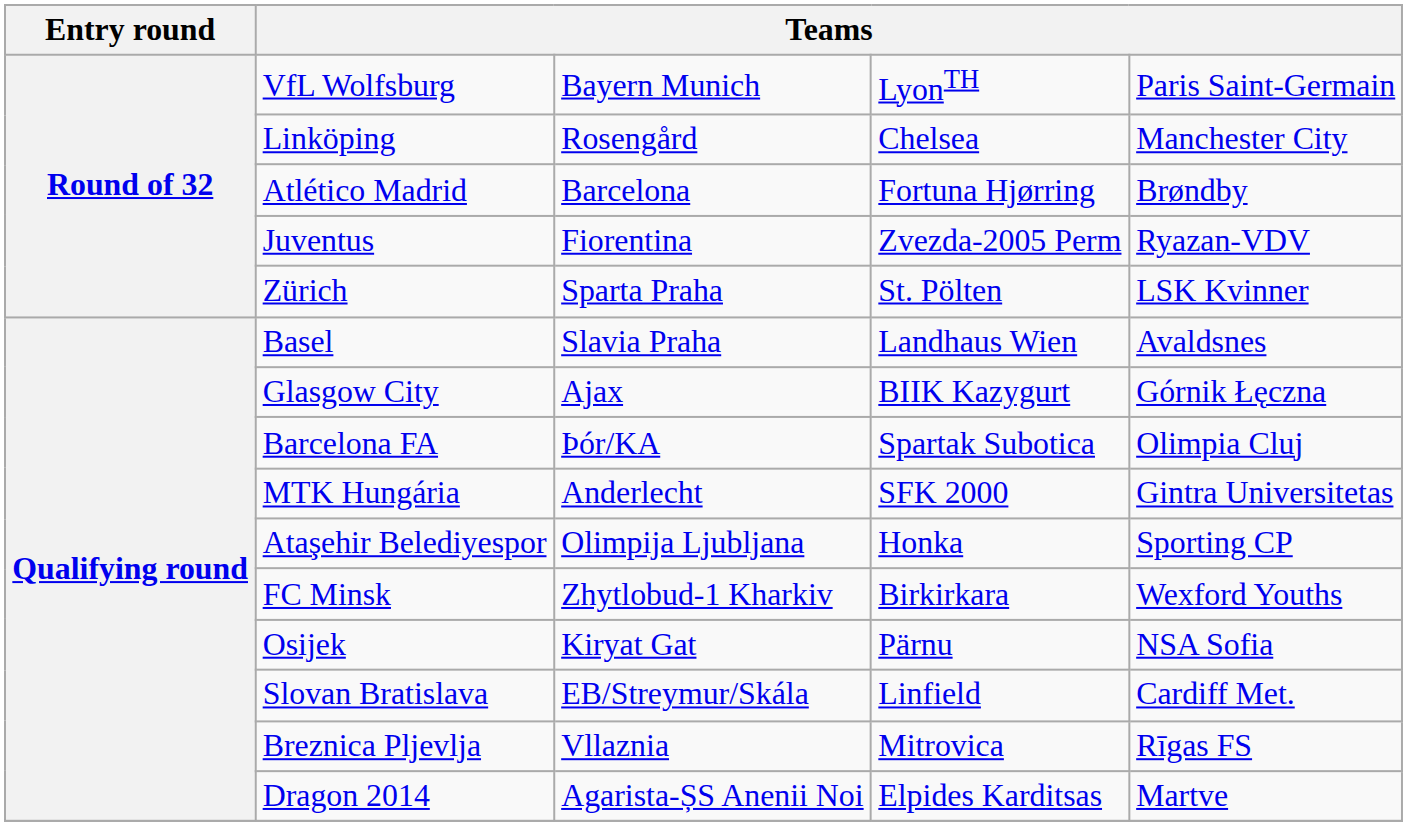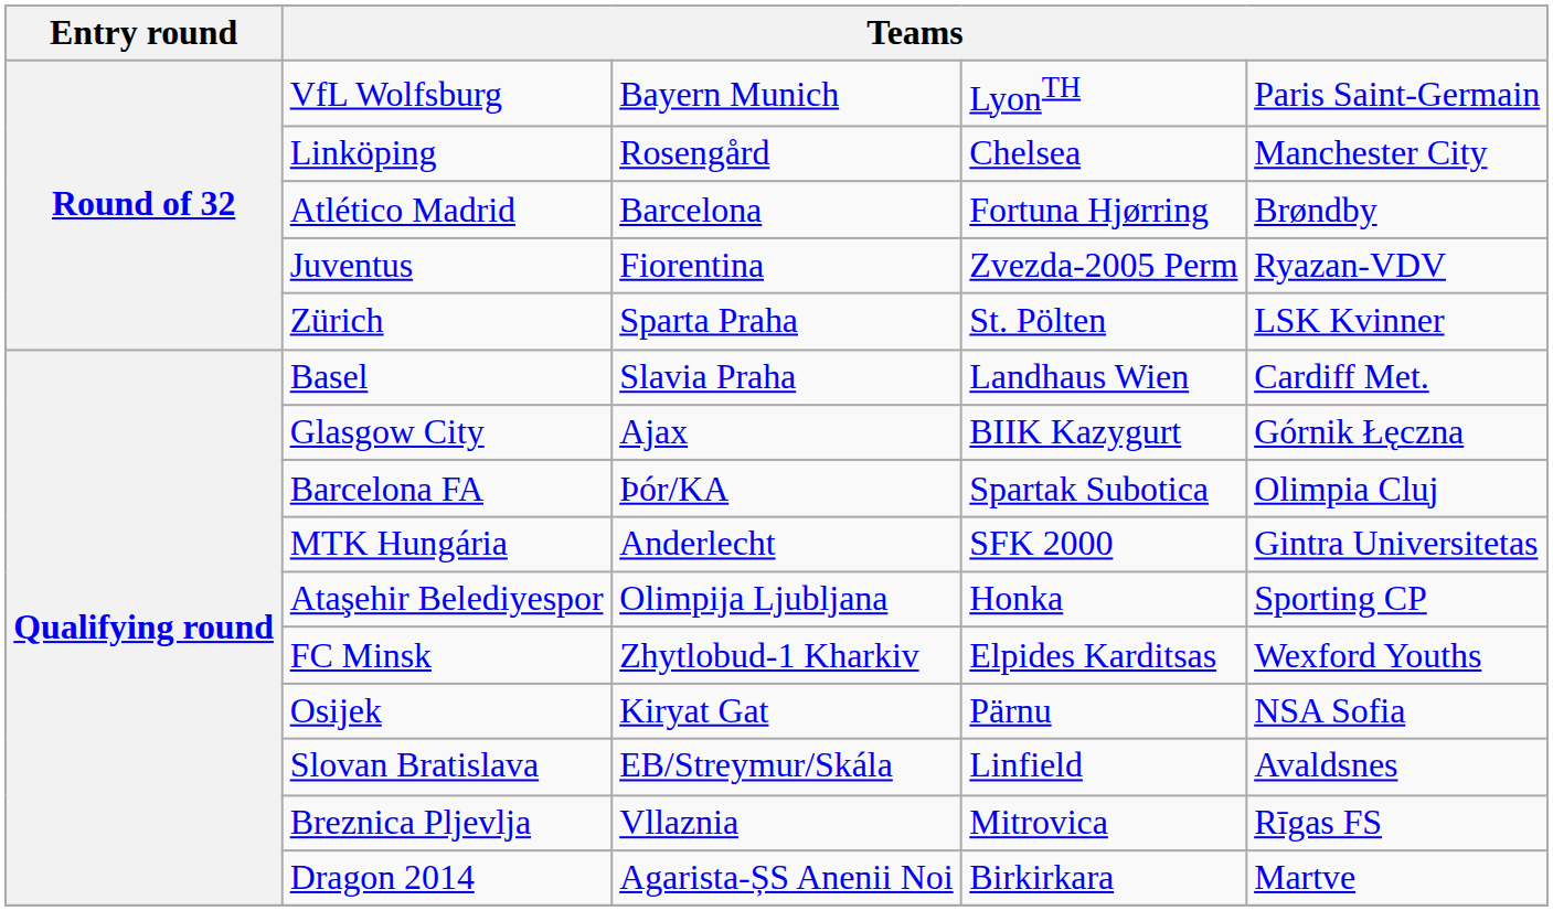 <table class="wikitable">
 <tr>
 <th>Entry round</th>
 <th colspan=4>Teams</th>
 </tr>
 <tr>
 <th rowspan=5><a href='#'>Round of 32</a></th>
 <td> <a href='#'>VfL Wolfsburg</a> </td>
 <td> <a href='#'>Bayern Munich</a> </td>
 <td> <a href='#'>Lyon</a><sup><a href='#'>TH</a></sup> </td>
 <td> <a href='#'>Paris Saint-Germain</a> </td>
 </tr>
 <tr>
 <td> <a href='#'>Linköping</a> </td>
 <td> <a href='#'>Rosengård</a> </td>
 <td> <a href='#'>Chelsea</a> </td>
 <td> <a href='#'>Manchester City</a> </td>
 </tr>
 <tr>
 <td> <a href='#'>Atlético Madrid</a> </td>
 <td> <a href='#'>Barcelona</a> </td>
 <td> <a href='#'>Fortuna Hjørring</a> </td>
 <td> <a href='#'>Brøndby</a> </td>
 </tr>
 <tr>
 <td> <a href='#'>Juventus</a> </td>
 <td> <a href='#'>Fiorentina</a> </td>
 <td> <a href='#'>Zvezda-2005 Perm</a> </td>
 <td> <a href='#'>Ryazan-VDV</a> </td>
 </tr>
 <tr>
 <td> <a href='#'>Zürich</a> </td>
 <td> <a href='#'>Sparta Praha</a> </td>
 <td> <a href='#'>St. Pölten</a> </td>
 <td> <a href='#'>LSK Kvinner</a> </td>
 </tr>
 <tr>
 <th rowspan=10><a href='#'>Qualifying round</a></th>
 <td> <a href='#'>Basel</a> </td>
 <td> <a href='#'>Slavia Praha</a> </td>
 <td> <a href='#'>Landhaus Wien</a> </td>
-<td> <a href='#'>Avaldsnes</a> </td>
+<td> <a href='#'>Cardiff Met.</a> </td>
 </tr>
 <tr>
 <td> <a href='#'>Glasgow City</a> </td>
 <td> <a href='#'>Ajax</a> </td>
 <td> <a href='#'>BIIK Kazygurt</a> </td>
 <td> <a href='#'>Górnik Łęczna</a> </td>
 </tr>
 <tr>
 <td> <a href='#'>Barcelona FA</a> </td>
 <td> <a href='#'>Þór/KA</a> </td>
 <td> <a href='#'>Spartak Subotica</a> </td>
 <td> <a href='#'>Olimpia Cluj</a> </td>
 </tr>
 <tr>
 <td> <a href='#'>MTK Hungária</a> </td>
 <td> <a href='#'>Anderlecht</a> </td>
 <td> <a href='#'>SFK 2000</a> </td>
 <td> <a href='#'>Gintra Universitetas</a> </td>
 </tr>
 <tr>
 <td> <a href='#'>Ataşehir Belediyespor</a> </td>
 <td> <a href='#'>Olimpija Ljubljana</a> </td>
 <td> <a href='#'>Honka</a> </td>
 <td> <a href='#'>Sporting CP</a> </td>
 </tr>
 <tr>
 <td> <a href='#'>FC Minsk</a> </td>
 <td> <a href='#'>Zhytlobud-1 Kharkiv</a> </td>
-<td> <a href='#'>Birkirkara</a> </td>
+<td> <a href='#'>Elpides Karditsas</a> </td>
 <td> <a href='#'>Wexford Youths</a> </td>
 </tr>
 <tr>
 <td> <a href='#'>Osijek</a> </td>
 <td> <a href='#'>Kiryat Gat</a> </td>
 <td> <a href='#'>Pärnu</a> </td>
 <td> <a href='#'>NSA Sofia</a> </td>
 </tr>
 <tr>
 <td> <a href='#'>Slovan Bratislava</a> </td>
 <td> <a href='#'>EB/Streymur/Skála</a> </td>
 <td> <a href='#'>Linfield</a> </td>
-<td> <a href='#'>Cardiff Met.</a> </td>
+<td> <a href='#'>Avaldsnes</a> </td>
 </tr>
 <tr>
 <td> <a href='#'>Breznica Pljevlja</a> </td>
 <td> <a href='#'>Vllaznia</a> </td>
 <td> <a href='#'>Mitrovica</a> </td>
 <td> <a href='#'>Rīgas FS</a> </td>
 </tr>
 <tr>
 <td> <a href='#'>Dragon 2014</a> </td>
 <td> <a href='#'>Agarista-ȘS Anenii Noi</a> </td>
-<td> <a href='#'>Elpides Karditsas</a> </td>
+<td> <a href='#'>Birkirkara</a> </td>
 <td> <a href='#'>Martve</a> </td>
 </tr>
 <tr>
 </tr>
 </table>
